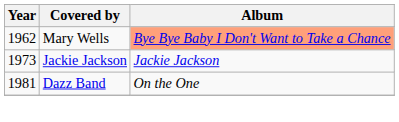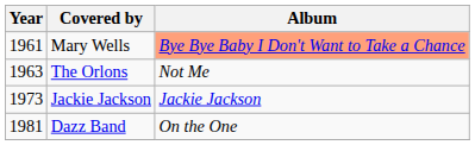 <table class="wikitable">
 <tr>
 <th>Year</th>
 <th>Covered by</th>
 <th>Album</th>
 </tr>
 <tr>
-<td>1962</td>
+<td>1961</td>
 <td>Mary Wells</td>
 <td style="background: lightsalmon;"><em><a href='#'>Bye Bye Baby I Don't Want to Take a Chance</a></em></td>
+</tr>
+<tr>
+<td>1963</td>
+<td><a href='#'>The Orlons</a></td>
+<td><em>Not Me</em></td>
 </tr>
 <tr>
 <td>1973</td>
 <td><a href='#'>Jackie Jackson</a></td>
 <td><em><a href='#'> Jackie Jackson</a></em></td>
 </tr>
 <tr>
 <td>1981</td>
 <td><a href='#'>Dazz Band</a></td>
 <td><em>On the One</em></td>
 </tr>
 <tr>
 </tr>
 </table>
